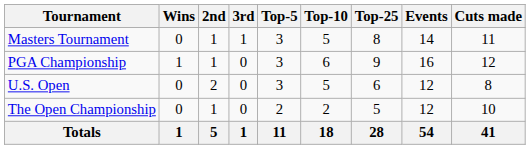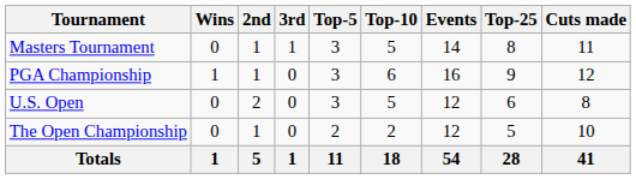 <table class=wikitable style=text-align:center>
 <tr>
 <th>Tournament</th>
 <th>Wins</th>
 <th>2nd</th>
 <th>3rd</th>
 <th>Top-5</th>
 <th>Top-10</th>
+<th>Events</th>
 <th>Top-25</th>
-<th>Events</th>
 <th>Cuts made</th>
 </tr>
 <tr>
 <td align=left><a href='#'>Masters Tournament</a></td>
 <td>0</td>
 <td>1</td>
 <td>1</td>
 <td>3</td>
 <td>5</td>
+<td>14</td>
 <td>8</td>
-<td>14</td>
 <td>11</td>
 </tr>
 <tr>
 <td align=left><a href='#'>PGA Championship</a></td>
 <td>1</td>
 <td>1</td>
 <td>0</td>
 <td>3</td>
 <td>6</td>
+<td>16</td>
 <td>9</td>
-<td>16</td>
 <td>12</td>
 </tr>
 <tr>
 <td align=left><a href='#'>U.S. Open</a></td>
 <td>0</td>
 <td>2</td>
 <td>0</td>
 <td>3</td>
 <td>5</td>
+<td>12</td>
 <td>6</td>
-<td>12</td>
 <td>8</td>
 </tr>
 <tr>
 <td align=left><a href='#'>The Open Championship</a></td>
 <td>0</td>
 <td>1</td>
 <td>0</td>
 <td>2</td>
 <td>2</td>
+<td>12</td>
 <td>5</td>
-<td>12</td>
 <td>10</td>
 </tr>
 <tr>
 <th>Totals</th>
 <th>1</th>
 <th>5</th>
 <th>1</th>
 <th>11</th>
 <th>18</th>
+<th>54</th>
 <th>28</th>
-<th>54</th>
 <th>41</th>
 </tr>
 </table>
